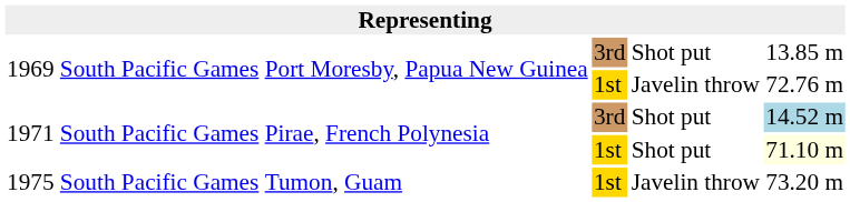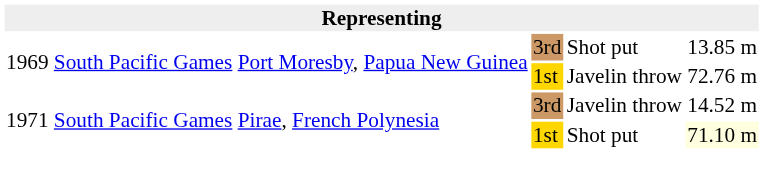 <table>
 <tr>
 <th bgcolor="#eeeeee" colspan="6">Representing </th>
 </tr>
 <tr>
 <td rowspan=2>1969</td>
 <td rowspan=2><a href='#'>South Pacific Games</a></td>
 <td rowspan=2><a href='#'>Port Moresby</a>, <a href='#'>Papua New Guinea</a></td>
 <td bgcolor=cc9966>3rd</td>
 <td>Shot put</td>
 <td>13.85 m</td>
 </tr>
 <tr>
 <td bgcolor=gold>1st</td>
 <td>Javelin throw</td>
 <td>72.76 m</td>
 </tr>
 <tr>
 <td rowspan=2>1971</td>
 <td rowspan=2><a href='#'>South Pacific Games</a></td>
 <td rowspan=2><a href='#'>Pirae</a>, <a href='#'>French Polynesia</a></td>
 <td bgcolor=cc9966>3rd</td>
-<td>Shot put</td>
-<td style="background: lightblue;">14.52 m</td>
+<td>Javelin throw</td>
+<td>14.52 m</td>
 </tr>
 <tr>
 <td bgcolor=gold>1st</td>
 <td>Shot put</td>
 <td style="background: lightyellow;">71.10 m</td>
 </tr>
-<tr>
-<td>1975</td>
-<td><a href='#'>South Pacific Games</a></td>
-<td><a href='#'>Tumon</a>, <a href='#'>Guam</a></td>
-<td bgcolor=gold>1st</td>
-<td>Javelin throw</td>
-<td>73.20 m</td>
-</tr>
 </table>
